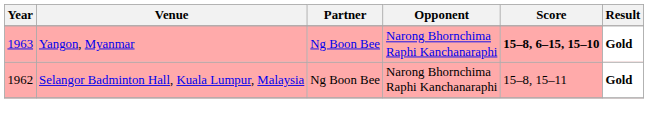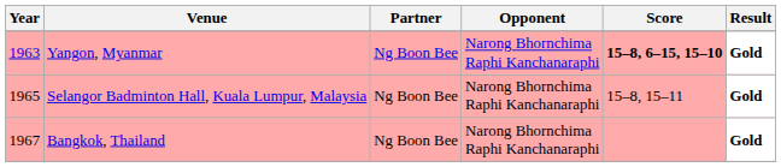 <table class="sortable wikitable" style="font-size: 90%;">
 <tr>
 <th>Year</th>
 <th>Venue</th>
 <th>Partner</th>
 <th>Opponent</th>
 <th>Score</th>
 <th>Result</th>
 </tr>
 <tr>
 </tr>
 <tr>
 </tr>
 <tr style="background:#FFAAAA">
 <td align="center"><a href='#'>1963</a></td>
 <td align="left"><a href='#'>Yangon</a>, <a href='#'>Myanmar</a></td>
 <td align="left"> <a href='#'>Ng Boon Bee</a></td>
 <td align="left"> <a href='#'>Narong Bhornchima</a><br> <a href='#'>Raphi Kanchanaraphi</a></td>
 <td align="left"><strong>15–8, 6–15, 15–10</strong></td>
 <td style="text-align:left; background:white"> <strong>Gold</strong></td>
 </tr>
 <tr style="background:#FFAAAA">
-<td align="center">1962</td>
+<td align="center">1965</td>
 <td><a href='#'>Selangor Badminton Hall</a>, <a href='#'>Kuala Lumpur</a>, <a href='#'>Malaysia</a></td>
 <td> Ng Boon Bee</td>
 <td> Narong Bhornchima<br> Raphi Kanchanaraphi</td>
 <td>15–8, 15–11</td>
 <td style="text-align:left; background:white"> <strong>Gold</strong></td>
 </tr>
+<tr style="background:#FFAAAA">
+<td align="center">1967</td>
+<td align="left"><a href='#'>Bangkok</a>, <a href='#'>Thailand</a></td>
+<td align="left"> Ng Boon Bee</td>
+<td align="left"> Narong Bhornchima<br> Raphi Kanchanaraphi</td>
+<td align="left"></td>
+<td style="text-align:left; background:white"> <strong>Gold</strong></td>
+</tr>
 <tr>
 </tr>
 </table>
